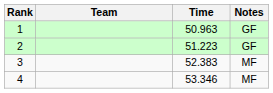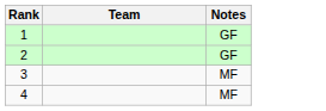 <table class=wikitable style="text-align:center">
 <tr>
 <th width=40>Rank</th>
 <th width=200>Team</th>
-<th width=80>Time</th>
 <th width=50>Notes</th>
 </tr>
 <tr bgcolor="#ccffcc">
 <td>1</td>
 <td align=left></td>
-<td>50.963</td>
 <td>GF</td>
 </tr>
 <tr bgcolor="#ccffcc">
 <td>2</td>
 <td align=left></td>
-<td>51.223</td>
 <td>GF</td>
 </tr>
 <tr>
 <td>3</td>
 <td align=left></td>
-<td>52.383</td>
 <td>MF</td>
 </tr>
 <tr>
 <td>4</td>
 <td align=left></td>
-<td>53.346</td>
 <td>MF</td>
 </tr>
 </table>
